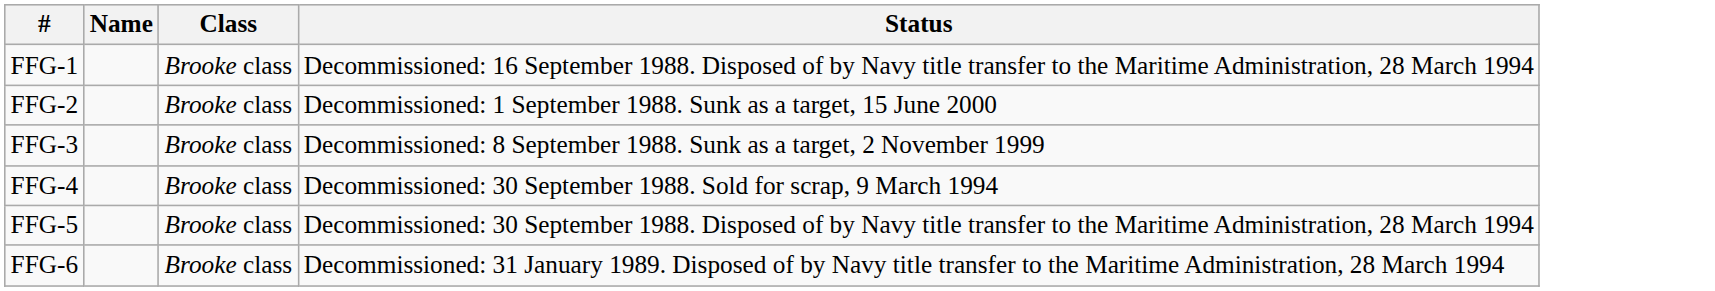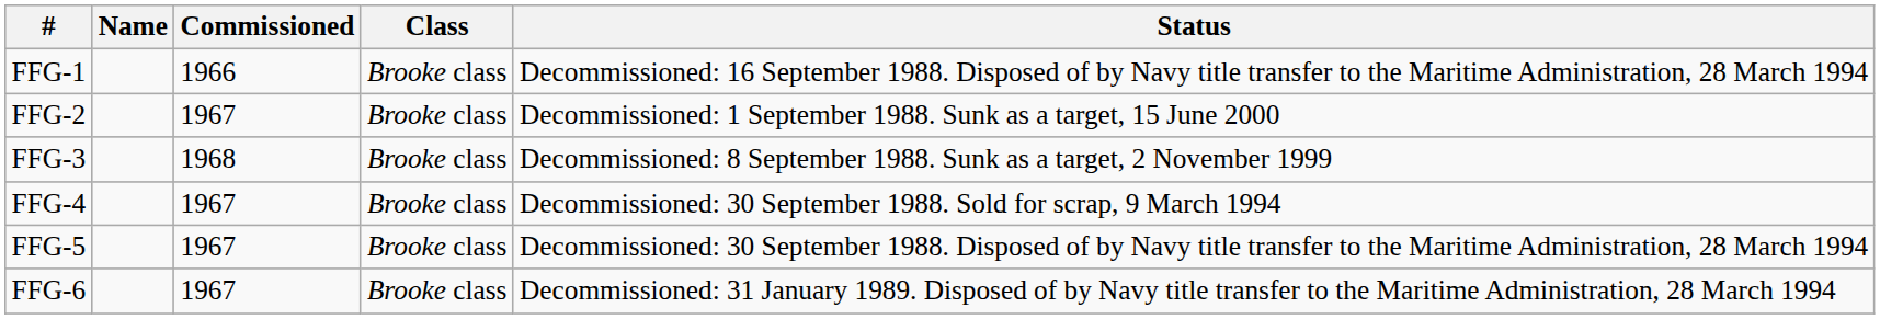 <table class="wikitable">
 <tr>
 <th>#</th>
 <th>Name</th>
+<th>Commissioned</th>
 <th>Class</th>
 <th>Status</th>
 </tr>
 <tr>
 <td>FFG-1</td>
 <td></td>
+<td>1966</td>
 <td><em>Brooke</em> class</td>
 <td>Decommissioned: 16 September 1988. Disposed of by Navy title transfer to the Maritime Administration, 28 March 1994</td>
 </tr>
 <tr>
 <td>FFG-2</td>
 <td></td>
+<td>1967</td>
 <td><em>Brooke</em> class</td>
 <td>Decommissioned: 1 September 1988. Sunk as a target, 15 June 2000</td>
 </tr>
 <tr>
 <td>FFG-3</td>
 <td></td>
+<td>1968</td>
 <td><em>Brooke</em> class</td>
 <td>Decommissioned: 8 September 1988. Sunk as a target, 2 November 1999</td>
 </tr>
 <tr>
 <td>FFG-4</td>
 <td></td>
+<td>1967</td>
 <td><em>Brooke</em> class</td>
 <td>Decommissioned: 30 September 1988. Sold for scrap, 9 March 1994</td>
 </tr>
 <tr>
 <td>FFG-5</td>
 <td></td>
+<td>1967</td>
 <td><em>Brooke</em> class</td>
 <td>Decommissioned: 30 September 1988. Disposed of by Navy title transfer to the Maritime Administration, 28 March 1994</td>
 </tr>
 <tr>
 <td>FFG-6</td>
 <td></td>
+<td>1967</td>
 <td><em>Brooke</em> class</td>
 <td>Decommissioned: 31 January 1989. Disposed of by Navy title transfer to the Maritime Administration, 28 March 1994</td>
 </tr>
 </table>
